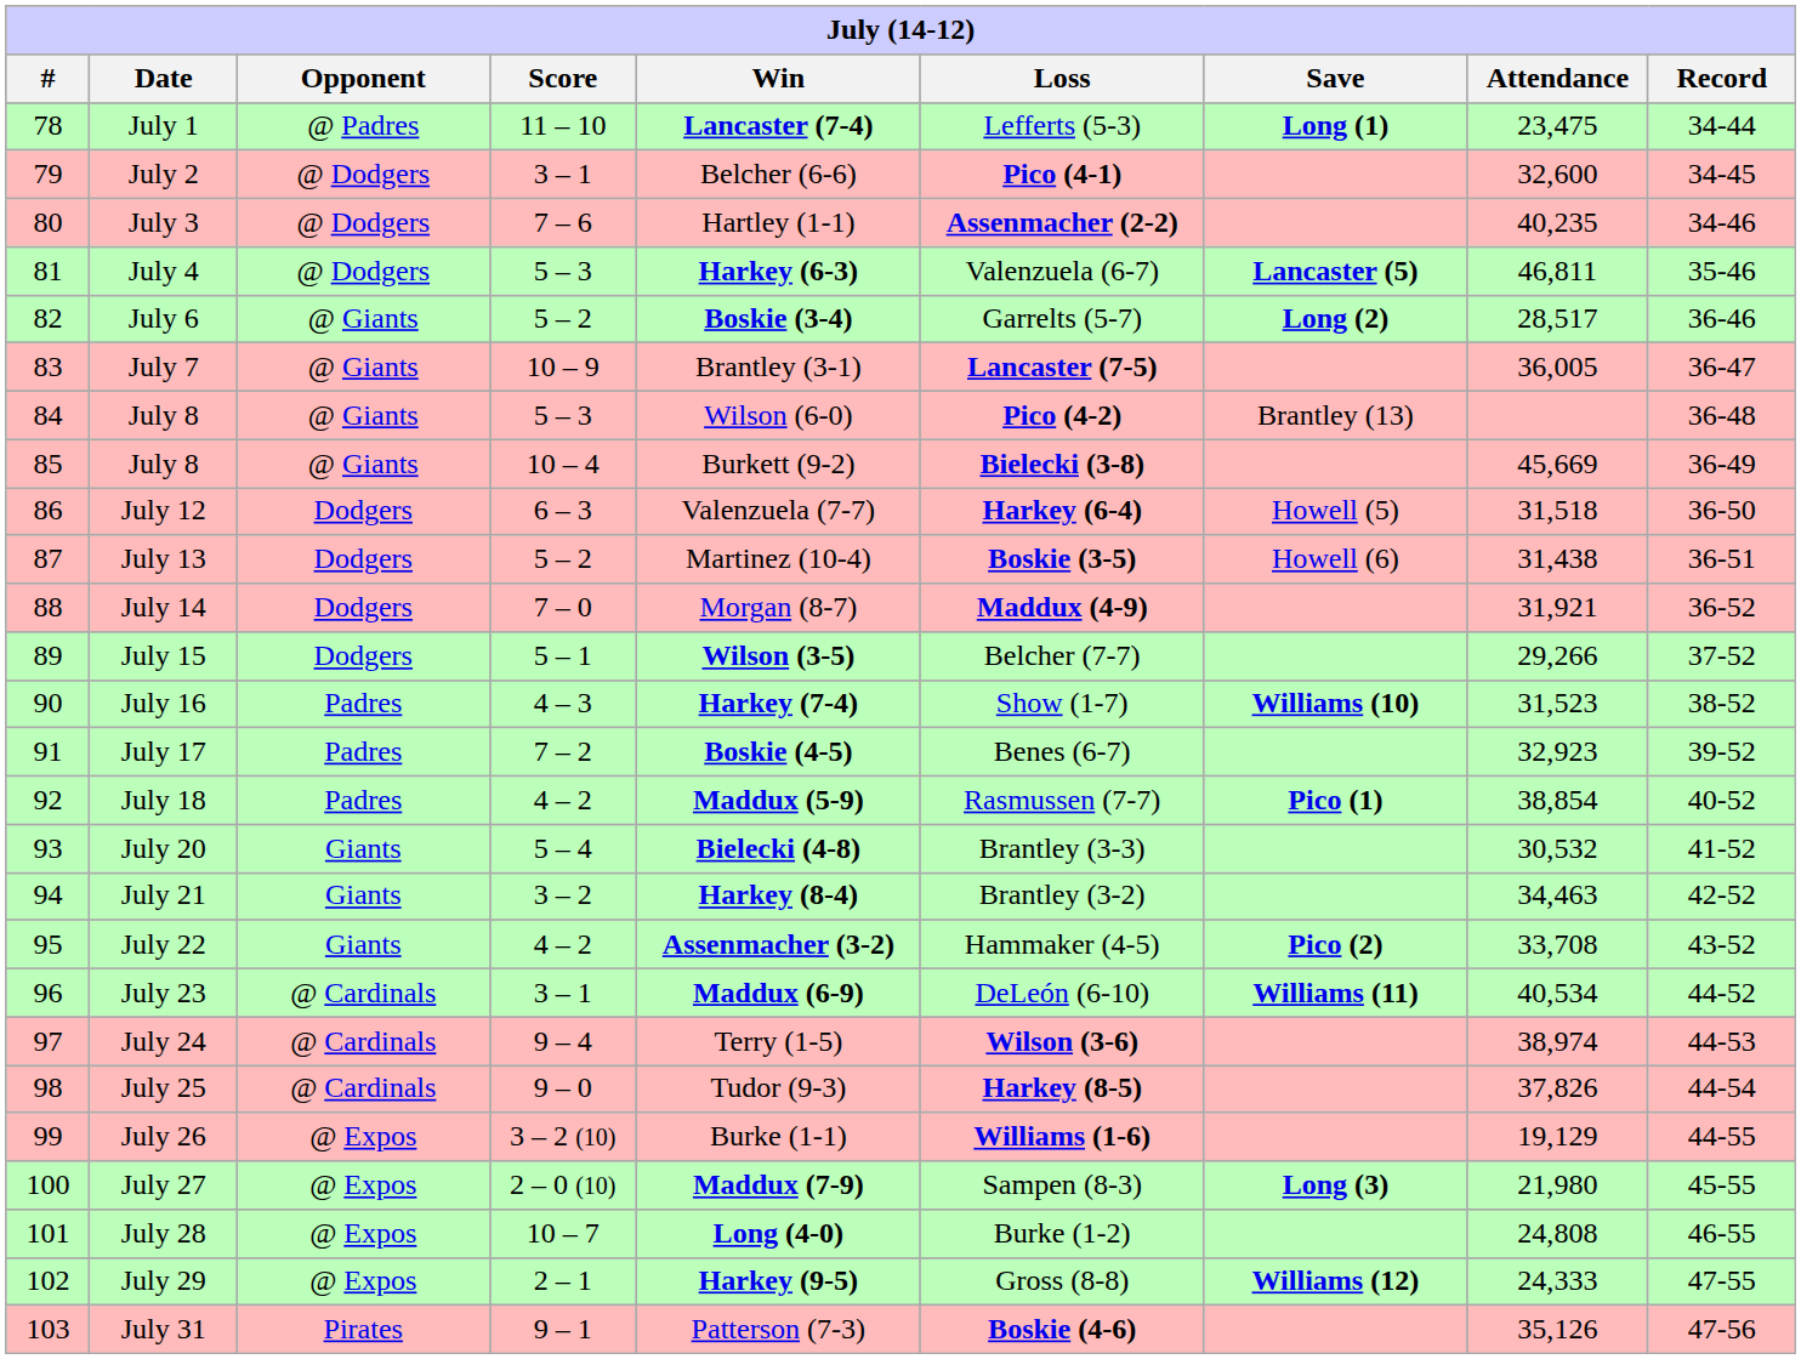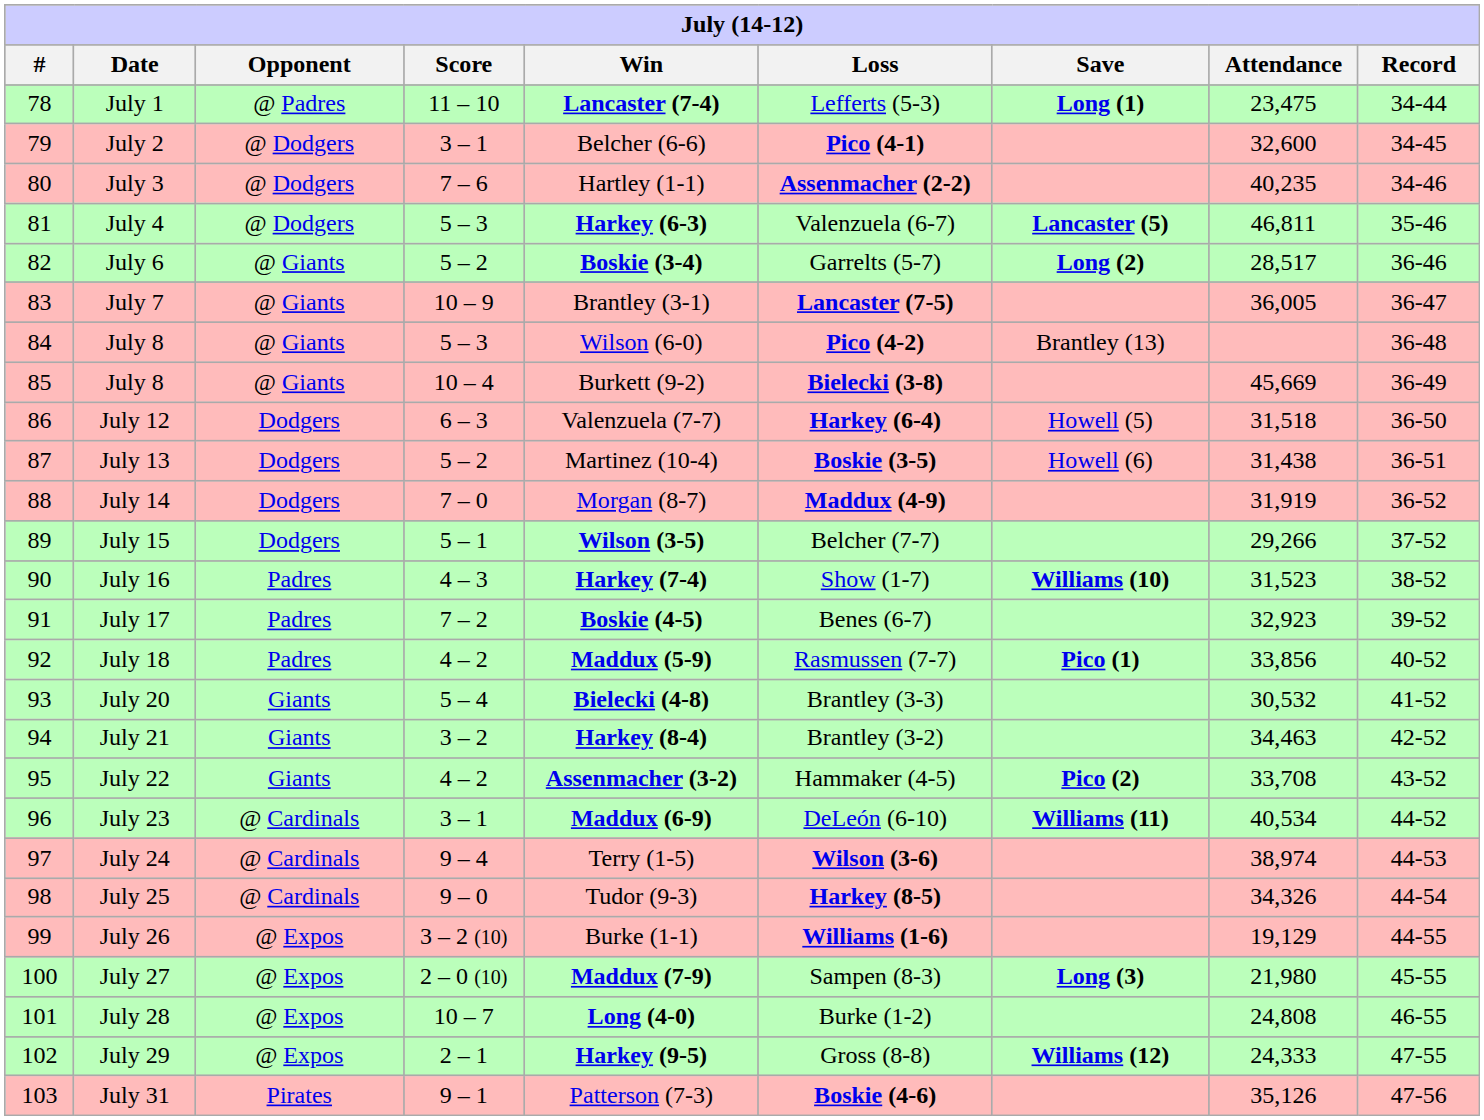 <table class="wikitable collapsible collapsed" style="width:100%; font-size:.9em; margin:0;">
 <tr>
 <th colspan="9" style="background-color:#ccf;">July (14-12)</th>
 </tr>
 <tr>
 <th bgcolor="#DDDDFF" width="4%">#</th>
 <th bgcolor="#DDDDFF" width="7%">Date</th>
 <th bgcolor="#DDDDFF" width="12%">Opponent</th>
 <th bgcolor="#DDDDFF" width="7%">Score</th>
 <th bgcolor="#DDDDFF" width="13.5%">Win</th>
 <th bgcolor="#DDDDFF" width="13.5%">Loss</th>
 <th bgcolor="#DDDDFF" width="12.5%">Save</th>
 <th bgcolor="#DDDDFF" width="8%">Attendance</th>
 <th bgcolor="#DDDDFF" width="7%">Record</th>
 </tr>
 <tr align="center" bgcolor="bbffbb">
 <td>78</td>
 <td>July 1</td>
 <td>@ <a href='#'>Padres</a></td>
 <td>11 – 10</td>
 <td><strong><a href='#'>Lancaster</a> (7-4)</strong></td>
 <td><a href='#'>Lefferts</a> (5-3)</td>
 <td><strong><a href='#'>Long</a> (1)</strong></td>
 <td>23,475</td>
 <td>34-44</td>
 </tr>
 <tr align="center" bgcolor="ffbbbb">
 <td>79</td>
 <td>July 2</td>
 <td>@ <a href='#'>Dodgers</a></td>
 <td>3 – 1</td>
 <td>Belcher (6-6)</td>
 <td><strong><a href='#'>Pico</a> (4-1)</strong></td>
 <td></td>
 <td>32,600</td>
 <td>34-45</td>
 </tr>
 <tr align="center" bgcolor="ffbbbb">
 <td>80</td>
 <td>July 3</td>
 <td>@ <a href='#'>Dodgers</a></td>
 <td>7 – 6</td>
 <td>Hartley (1-1)</td>
 <td><strong><a href='#'>Assenmacher</a> (2-2)</strong></td>
 <td></td>
 <td>40,235</td>
 <td>34-46</td>
 </tr>
 <tr align="center" bgcolor="bbffbb">
 <td>81</td>
 <td>July 4</td>
 <td>@ <a href='#'>Dodgers</a></td>
 <td>5 – 3</td>
 <td><strong><a href='#'>Harkey</a> (6-3)</strong></td>
 <td>Valenzuela (6-7)</td>
 <td><strong><a href='#'>Lancaster</a> (5)</strong></td>
 <td>46,811</td>
 <td>35-46</td>
 </tr>
 <tr align="center" bgcolor="bbffbb">
 <td>82</td>
 <td>July 6</td>
 <td>@ <a href='#'>Giants</a></td>
 <td>5 – 2</td>
 <td><strong><a href='#'>Boskie</a> (3-4)</strong></td>
 <td>Garrelts (5-7)</td>
 <td><strong><a href='#'>Long</a> (2)</strong></td>
 <td>28,517</td>
 <td>36-46</td>
 </tr>
 <tr align="center" bgcolor="ffbbbb">
 <td>83</td>
 <td>July 7</td>
 <td>@ <a href='#'>Giants</a></td>
 <td>10 – 9</td>
 <td>Brantley (3-1)</td>
 <td><strong><a href='#'>Lancaster</a> (7-5)</strong></td>
 <td></td>
 <td>36,005</td>
 <td>36-47</td>
 </tr>
 <tr align="center" bgcolor="ffbbbb">
 <td>84</td>
 <td>July 8</td>
 <td>@ <a href='#'>Giants</a></td>
 <td>5 – 3</td>
 <td><a href='#'>Wilson</a> (6-0)</td>
 <td><strong><a href='#'>Pico</a> (4-2)</strong></td>
 <td>Brantley (13)</td>
 <td></td>
 <td>36-48</td>
 </tr>
 <tr align="center" bgcolor="ffbbbb">
 <td>85</td>
 <td>July 8</td>
 <td>@ <a href='#'>Giants</a></td>
 <td>10 – 4</td>
 <td>Burkett (9-2)</td>
 <td><strong><a href='#'>Bielecki</a> (3-8)</strong></td>
 <td></td>
 <td>45,669</td>
 <td>36-49</td>
 </tr>
 <tr align="center" bgcolor="ffbbbb">
 <td>86</td>
 <td>July 12</td>
 <td><a href='#'>Dodgers</a></td>
 <td>6 – 3</td>
 <td>Valenzuela (7-7)</td>
 <td><strong><a href='#'>Harkey</a> (6-4)</strong></td>
 <td><a href='#'>Howell</a> (5)</td>
 <td>31,518</td>
 <td>36-50</td>
 </tr>
 <tr align="center" bgcolor="ffbbbb">
 <td>87</td>
 <td>July 13</td>
 <td><a href='#'>Dodgers</a></td>
 <td>5 – 2</td>
 <td>Martinez (10-4)</td>
 <td><strong><a href='#'>Boskie</a> (3-5)</strong></td>
 <td><a href='#'>Howell</a> (6)</td>
 <td>31,438</td>
 <td>36-51</td>
 </tr>
 <tr align="center" bgcolor="ffbbbb">
 <td>88</td>
 <td>July 14</td>
 <td><a href='#'>Dodgers</a></td>
 <td>7 – 0</td>
 <td><a href='#'>Morgan</a> (8-7)</td>
 <td><strong><a href='#'>Maddux</a> (4-9)</strong></td>
 <td></td>
-<td>31,921</td>
+<td>31,919</td>
 <td>36-52</td>
 </tr>
 <tr align="center" bgcolor="bbffbb">
 <td>89</td>
 <td>July 15</td>
 <td><a href='#'>Dodgers</a></td>
 <td>5 – 1</td>
 <td><strong><a href='#'>Wilson</a> (3-5)</strong></td>
 <td>Belcher (7-7)</td>
 <td></td>
 <td>29,266</td>
 <td>37-52</td>
 </tr>
 <tr align="center" bgcolor="bbffbb">
 <td>90</td>
 <td>July 16</td>
 <td><a href='#'>Padres</a></td>
 <td>4 – 3</td>
 <td><strong><a href='#'>Harkey</a> (7-4)</strong></td>
 <td><a href='#'>Show</a> (1-7)</td>
 <td><strong><a href='#'>Williams</a> (10)</strong></td>
 <td>31,523</td>
 <td>38-52</td>
 </tr>
 <tr align="center" bgcolor="bbffbb">
 <td>91</td>
 <td>July 17</td>
 <td><a href='#'>Padres</a></td>
 <td>7 – 2</td>
 <td><strong><a href='#'>Boskie</a> (4-5)</strong></td>
 <td>Benes (6-7)</td>
 <td></td>
 <td>32,923</td>
 <td>39-52</td>
 </tr>
 <tr align="center" bgcolor="bbffbb">
 <td>92</td>
 <td>July 18</td>
 <td><a href='#'>Padres</a></td>
 <td>4 – 2</td>
 <td><strong><a href='#'>Maddux</a> (5-9)</strong></td>
 <td><a href='#'>Rasmussen</a> (7-7)</td>
 <td><strong><a href='#'>Pico</a> (1)</strong></td>
-<td>38,854</td>
+<td>33,856</td>
 <td>40-52</td>
 </tr>
 <tr align="center" bgcolor="bbffbb">
 <td>93</td>
 <td>July 20</td>
 <td><a href='#'>Giants</a></td>
 <td>5 – 4</td>
 <td><strong><a href='#'>Bielecki</a> (4-8)</strong></td>
 <td>Brantley (3-3)</td>
 <td></td>
 <td>30,532</td>
 <td>41-52</td>
 </tr>
 <tr align="center" bgcolor="bbffbb">
 <td>94</td>
 <td>July 21</td>
 <td><a href='#'>Giants</a></td>
 <td>3 – 2</td>
 <td><strong><a href='#'>Harkey</a> (8-4)</strong></td>
 <td>Brantley (3-2)</td>
 <td></td>
 <td>34,463</td>
 <td>42-52</td>
 </tr>
 <tr align="center" bgcolor="bbffbb">
 <td>95</td>
 <td>July 22</td>
 <td><a href='#'>Giants</a></td>
 <td>4 – 2</td>
 <td><strong><a href='#'>Assenmacher</a> (3-2)</strong></td>
 <td>Hammaker (4-5)</td>
 <td><strong><a href='#'>Pico</a> (2)</strong></td>
 <td>33,708</td>
 <td>43-52</td>
 </tr>
 <tr align="center" bgcolor="bbffbb">
 <td>96</td>
 <td>July 23</td>
 <td>@ <a href='#'>Cardinals</a></td>
 <td>3 – 1</td>
 <td><strong><a href='#'>Maddux</a> (6-9)</strong></td>
 <td><a href='#'>DeLeón</a> (6-10)</td>
 <td><strong><a href='#'>Williams</a> (11)</strong></td>
 <td>40,534</td>
 <td>44-52</td>
 </tr>
 <tr align="center" bgcolor="ffbbbb">
 <td>97</td>
 <td>July 24</td>
 <td>@ <a href='#'>Cardinals</a></td>
 <td>9 – 4</td>
 <td>Terry (1-5)</td>
 <td><strong><a href='#'>Wilson</a> (3-6)</strong></td>
 <td></td>
 <td>38,974</td>
 <td>44-53</td>
 </tr>
 <tr align="center" bgcolor="ffbbbb">
 <td>98</td>
 <td>July 25</td>
 <td>@ <a href='#'>Cardinals</a></td>
 <td>9 – 0</td>
 <td>Tudor (9-3)</td>
 <td><strong><a href='#'>Harkey</a> (8-5)</strong></td>
 <td></td>
-<td>37,826</td>
+<td>34,326</td>
 <td>44-54</td>
 </tr>
 <tr align="center" bgcolor="ffbbbb">
 <td>99</td>
 <td>July 26</td>
 <td>@ <a href='#'>Expos</a></td>
 <td>3 – 2 <small>(10)</small></td>
 <td>Burke (1-1)</td>
 <td><strong><a href='#'>Williams</a> (1-6)</strong></td>
 <td></td>
 <td>19,129</td>
 <td>44-55</td>
 </tr>
 <tr align="center" bgcolor="bbffbb">
 <td>100</td>
 <td>July 27</td>
 <td>@ <a href='#'>Expos</a></td>
 <td>2 – 0 <small>(10)</small></td>
 <td><strong><a href='#'>Maddux</a> (7-9)</strong></td>
 <td>Sampen (8-3)</td>
 <td><strong><a href='#'>Long</a> (3)</strong></td>
 <td>21,980</td>
 <td>45-55</td>
 </tr>
 <tr align="center" bgcolor="bbffbb">
 <td>101</td>
 <td>July 28</td>
 <td>@ <a href='#'>Expos</a></td>
 <td>10 – 7</td>
 <td><strong><a href='#'>Long</a> (4-0)</strong></td>
 <td>Burke (1-2)</td>
 <td></td>
 <td>24,808</td>
 <td>46-55</td>
 </tr>
 <tr align="center" bgcolor="bbffbb">
 <td>102</td>
 <td>July 29</td>
 <td>@ <a href='#'>Expos</a></td>
 <td>2 – 1</td>
 <td><strong><a href='#'>Harkey</a> (9-5)</strong></td>
 <td>Gross (8-8)</td>
 <td><strong><a href='#'>Williams</a> (12)</strong></td>
 <td>24,333</td>
 <td>47-55</td>
 </tr>
 <tr align="center" bgcolor="ffbbbb">
 <td>103</td>
 <td>July 31</td>
 <td><a href='#'>Pirates</a></td>
 <td>9 – 1</td>
 <td><a href='#'>Patterson</a> (7-3)</td>
 <td><strong><a href='#'>Boskie</a> (4-6)</strong></td>
 <td></td>
 <td>35,126</td>
 <td>47-56</td>
 </tr>
 </table>
